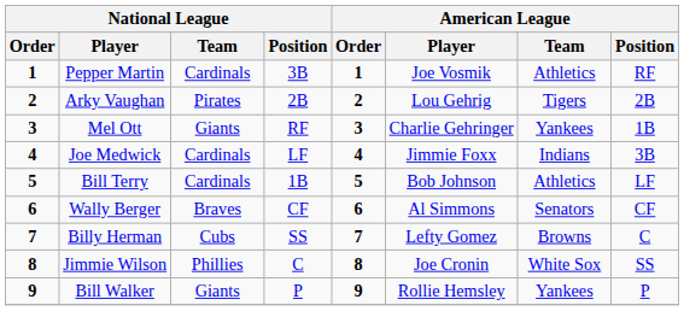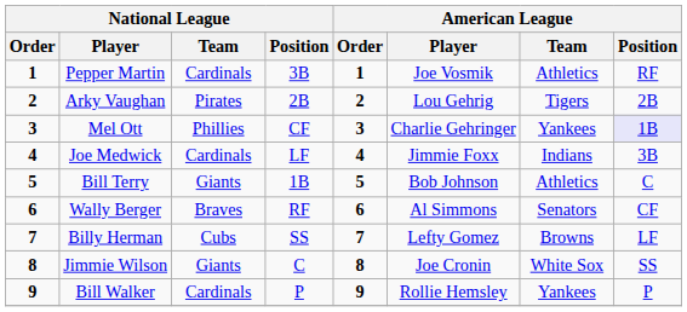 <table class="wikitable" style="font-size: 100%; text-align:center;">
 <tr>
 <th colspan="4">National League</th>
 <th colspan="4">American League</th>
 </tr>
 <tr>
 <th>Order</th>
 <th>Player</th>
 <th width="80">Team</th>
 <th>Position</th>
 <th>Order</th>
 <th>Player</th>
 <th width="80">Team</th>
 <th>Position</th>
 </tr>
 <tr>
 <td><strong>1</strong></td>
 <td><a href='#'>Pepper Martin</a></td>
 <td><a href='#'>Cardinals</a></td>
 <td><a href='#'>3B</a></td>
 <td><strong>1</strong></td>
 <td><a href='#'>Joe Vosmik</a></td>
 <td><a href='#'>Athletics</a></td>
 <td><a href='#'>RF</a></td>
 </tr>
 <tr>
 <td><strong>2</strong></td>
 <td><a href='#'>Arky Vaughan</a></td>
 <td><a href='#'>Pirates</a></td>
 <td><a href='#'>2B</a></td>
 <td><strong>2</strong></td>
 <td><a href='#'>Lou Gehrig</a></td>
 <td><a href='#'>Tigers</a></td>
 <td><a href='#'>2B</a></td>
 </tr>
 <tr>
 <td><strong>3</strong></td>
 <td><a href='#'>Mel Ott</a></td>
-<td><a href='#'>Giants</a></td>
-<td><a href='#'>RF</a></td>
+<td><a href='#'>Phillies</a></td>
+<td><a href='#'>CF</a></td>
 <td><strong>3</strong></td>
 <td><a href='#'>Charlie Gehringer</a></td>
 <td><a href='#'>Yankees</a></td>
-<td><a href='#'>1B</a></td>
+<td style="background: lavender;"><a href='#'>1B</a></td>
 </tr>
 <tr>
 <td><strong>4</strong></td>
 <td><a href='#'>Joe Medwick</a></td>
 <td><a href='#'>Cardinals</a></td>
 <td><a href='#'>LF</a></td>
 <td><strong>4</strong></td>
 <td><a href='#'>Jimmie Foxx</a></td>
 <td><a href='#'>Indians</a></td>
 <td><a href='#'>3B</a></td>
 </tr>
 <tr>
 <td><strong>5</strong></td>
 <td><a href='#'>Bill Terry</a></td>
-<td><a href='#'>Cardinals</a></td>
+<td><a href='#'>Giants</a></td>
 <td><a href='#'>1B</a></td>
 <td><strong>5</strong></td>
 <td><a href='#'>Bob Johnson</a></td>
 <td><a href='#'>Athletics</a></td>
-<td><a href='#'>LF</a></td>
+<td><a href='#'>C</a></td>
 </tr>
 <tr>
 <td><strong>6</strong></td>
 <td><a href='#'>Wally Berger</a></td>
 <td><a href='#'>Braves</a></td>
-<td><a href='#'>CF</a></td>
+<td><a href='#'>RF</a></td>
 <td><strong>6</strong></td>
 <td><a href='#'>Al Simmons</a></td>
 <td><a href='#'>Senators</a></td>
 <td><a href='#'>CF</a></td>
 </tr>
 <tr>
 <td><strong>7</strong></td>
 <td><a href='#'>Billy Herman</a></td>
 <td><a href='#'>Cubs</a></td>
 <td><a href='#'>SS</a></td>
 <td><strong>7</strong></td>
 <td><a href='#'>Lefty Gomez</a></td>
 <td><a href='#'>Browns</a></td>
-<td><a href='#'>C</a></td>
+<td><a href='#'>LF</a></td>
 </tr>
 <tr>
 <td><strong>8</strong></td>
 <td><a href='#'>Jimmie Wilson</a></td>
-<td><a href='#'>Phillies</a></td>
+<td><a href='#'>Giants</a></td>
 <td><a href='#'>C</a></td>
 <td><strong>8</strong></td>
 <td><a href='#'>Joe Cronin</a></td>
 <td><a href='#'>White Sox</a></td>
 <td><a href='#'>SS</a></td>
 </tr>
 <tr>
 <td><strong>9</strong></td>
 <td><a href='#'>Bill Walker</a></td>
-<td><a href='#'>Giants</a></td>
+<td><a href='#'>Cardinals</a></td>
 <td><a href='#'>P</a></td>
 <td><strong>9</strong></td>
 <td><a href='#'>Rollie Hemsley</a></td>
 <td><a href='#'>Yankees</a></td>
 <td><a href='#'>P</a></td>
 </tr>
 <tr>
 </tr>
 </table>
